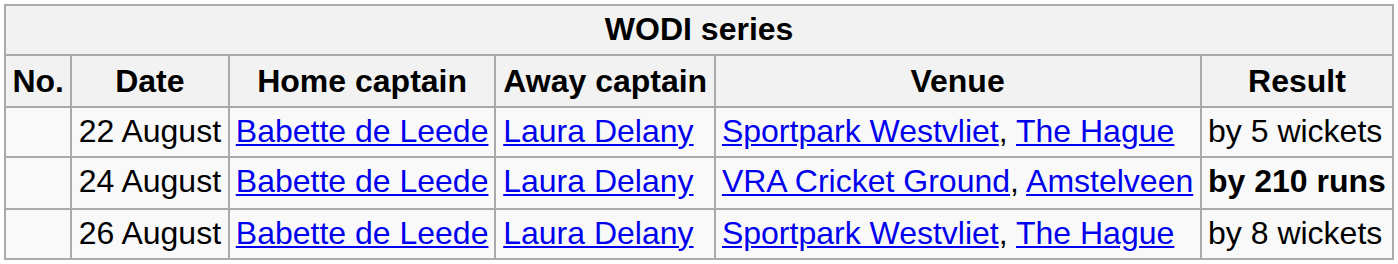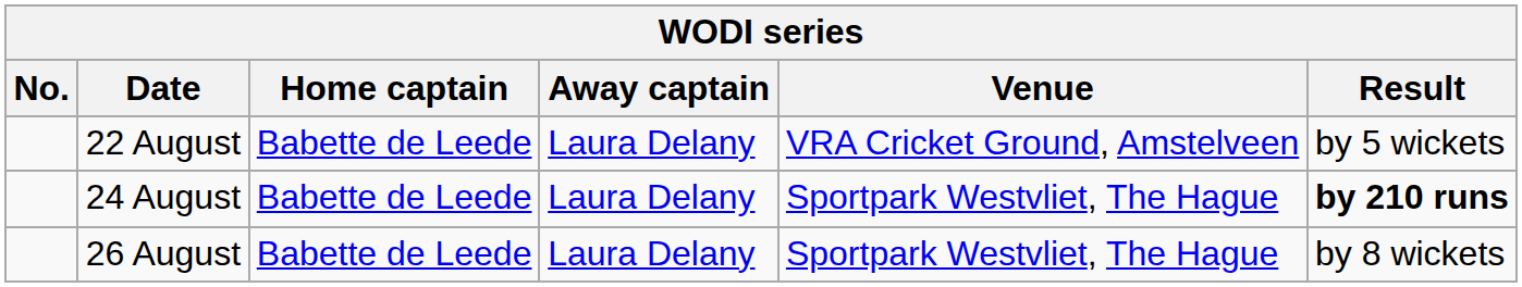 <table class="wikitable">
 <tr>
 <th colspan="9">WODI series</th>
 </tr>
 <tr>
 <th>No.</th>
 <th>Date</th>
 <th>Home captain</th>
 <th>Away captain</th>
 <th>Venue</th>
 <th>Result</th>
 </tr>
 <tr>
 <td></td>
 <td>22 August</td>
 <td><a href='#'>Babette de Leede</a></td>
 <td><a href='#'>Laura Delany</a></td>
-<td><a href='#'>Sportpark Westvliet</a>, <a href='#'>The Hague</a></td>
+<td><a href='#'>VRA Cricket Ground</a>, <a href='#'>Amstelveen</a></td>
 <td> by 5 wickets</td>
 </tr>
 <tr>
 <td></td>
 <td>24 August</td>
 <td><a href='#'>Babette de Leede</a></td>
 <td><a href='#'>Laura Delany</a></td>
-<td><a href='#'>VRA Cricket Ground</a>, <a href='#'>Amstelveen</a></td>
+<td><a href='#'>Sportpark Westvliet</a>, <a href='#'>The Hague</a></td>
 <td><strong> by 210 runs</strong></td>
 </tr>
 <tr>
 <td></td>
 <td>26 August</td>
 <td><a href='#'>Babette de Leede</a></td>
 <td><a href='#'>Laura Delany</a></td>
 <td><a href='#'>Sportpark Westvliet</a>, <a href='#'>The Hague</a></td>
 <td> by 8 wickets</td>
 </tr>
 </table>
